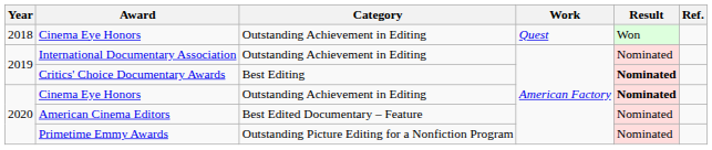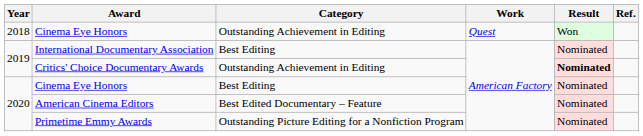 <table class="wikitable">
 <tr>
 <th>Year</th>
 <th>Award</th>
 <th>Category</th>
 <th>Work</th>
 <th>Result</th>
 <th>Ref.</th>
 </tr>
 <tr>
 <td rowspan="1">2018</td>
 <td><a href='#'>Cinema Eye Honors</a></td>
 <td>Outstanding Achievement in Editing</td>
 <td><em><a href='#'>Quest</a></em></td>
 <td style="background: #ddffdd">Won</td>
 <td></td>
 </tr>
 <tr>
 <td rowspan="2">2019</td>
 <td><a href='#'>International Documentary Association</a></td>
-<td>Outstanding Achievement in Editing</td>
+<td>Best Editing</td>
 <td rowspan="5"><em><a href='#'>American Factory</a></em></td>
 <td style="background: #ffdddd">Nominated</td>
 <td></td>
 </tr>
 <tr>
 <td><a href='#'>Critics' Choice Documentary Awards</a></td>
-<td>Best Editing</td>
+<td>Outstanding Achievement in Editing</td>
 <td style="background: #ffdddd"><strong>Nominated</strong></td>
 <td></td>
 </tr>
 <tr>
 <td rowspan="3">2020</td>
 <td><a href='#'>Cinema Eye Honors</a></td>
-<td>Outstanding Achievement in Editing</td>
-<td style="background: #ffdddd"><strong>Nominated</strong></td>
+<td>Best Editing</td>
+<td style="background: #ffdddd">Nominated</td>
 <td></td>
 </tr>
 <tr>
 <td><a href='#'>American Cinema Editors</a></td>
 <td>Best Edited Documentary – Feature</td>
 <td style="background: #ffdddd">Nominated</td>
 <td></td>
 </tr>
 <tr>
 <td><a href='#'>Primetime Emmy Awards</a></td>
 <td>Outstanding Picture Editing for a Nonfiction Program</td>
 <td style="background: #ffdddd">Nominated</td>
 <td></td>
 </tr>
 </table>
